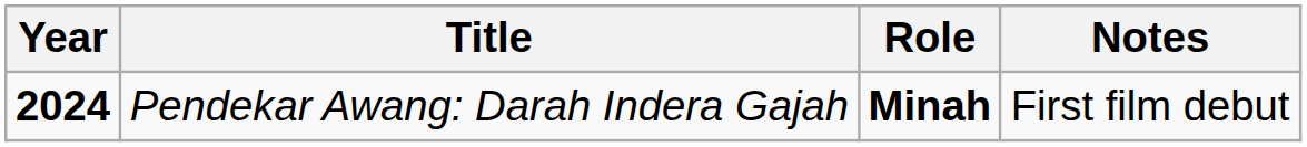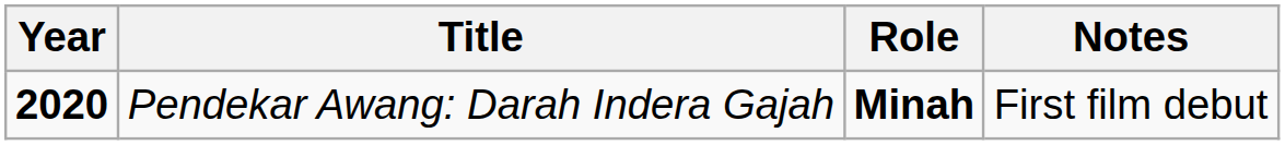 <table class="wikitable sortable">
 <tr>
 <th>Year</th>
 <th>Title</th>
 <th>Role</th>
 <th>Notes</th>
 </tr>
 <tr>
-<td><strong>2024</strong></td>
+<td><strong>2020</strong></td>
 <td><em>Pendekar Awang: Darah Indera Gajah</em></td>
 <td><strong>Minah</strong></td>
 <td>First film debut</td>
 </tr>
 </table>
